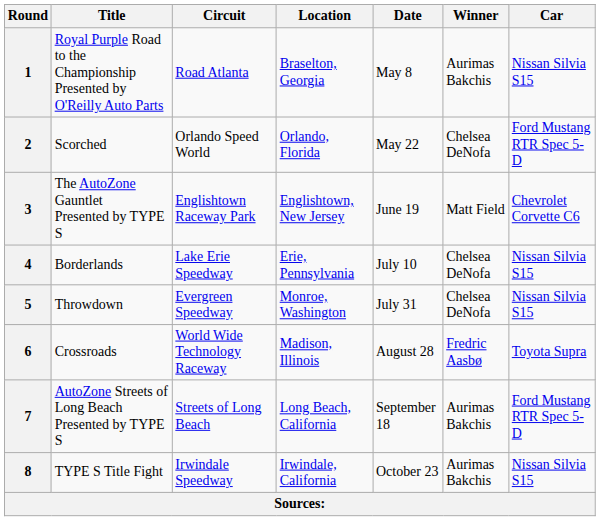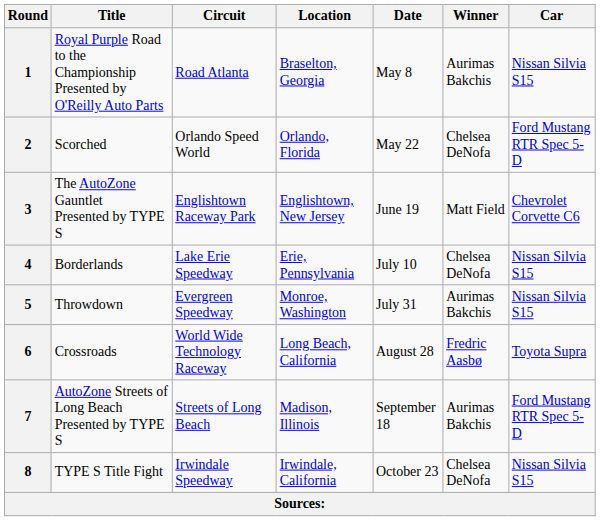 <table class="wikitable" style="font-size: 90%;">
 <tr>
 <th>Round</th>
 <th>Title</th>
 <th>Circuit</th>
 <th>Location</th>
 <th>Date</th>
 <th>Winner</th>
 <th>Car</th>
 </tr>
 <tr>
 <th>1</th>
 <td><a href='#'>Royal Purple</a> Road to the Championship<br>Presented by <a href='#'>O'Reilly Auto Parts</a></td>
 <td><a href='#'>Road Atlanta</a></td>
 <td><a href='#'>Braselton, Georgia</a></td>
 <td>May 8</td>
 <td> Aurimas Bakchis</td>
 <td> <a href='#'>Nissan Silvia S15</a></td>
 </tr>
 <tr>
 <th>2</th>
 <td>Scorched</td>
 <td>Orlando Speed World</td>
 <td><a href='#'>Orlando, Florida</a></td>
 <td>May 22</td>
 <td> Chelsea DeNofa</td>
 <td> <a href='#'>Ford Mustang RTR Spec 5-D</a></td>
 </tr>
 <tr>
 <th>3</th>
 <td>The <a href='#'>AutoZone</a> Gauntlet<br>Presented by TYPE S</td>
 <td><a href='#'>Englishtown Raceway Park</a></td>
 <td><a href='#'>Englishtown, New Jersey</a></td>
 <td>June 19</td>
 <td> Matt Field</td>
 <td> <a href='#'>Chevrolet Corvette C6</a></td>
 </tr>
 <tr>
 <th>4</th>
 <td>Borderlands</td>
 <td><a href='#'>Lake Erie Speedway</a></td>
 <td><a href='#'>Erie, Pennsylvania</a></td>
 <td>July 10</td>
 <td> Chelsea DeNofa</td>
 <td> <a href='#'>Nissan Silvia S15</a></td>
 </tr>
 <tr>
 <th>5</th>
 <td>Throwdown</td>
 <td><a href='#'>Evergreen Speedway</a></td>
 <td><a href='#'>Monroe, Washington</a></td>
 <td>July 31</td>
-<td> Chelsea DeNofa</td>
+<td> Aurimas Bakchis</td>
 <td> <a href='#'>Nissan Silvia S15</a></td>
 </tr>
 <tr>
 <th>6</th>
 <td>Crossroads</td>
 <td><a href='#'>World Wide Technology Raceway</a></td>
-<td><a href='#'>Madison, Illinois</a></td>
+<td><a href='#'>Long Beach, California</a></td>
 <td>August 28</td>
 <td> <a href='#'>Fredric Aasbø</a></td>
 <td> <a href='#'>Toyota Supra</a></td>
 </tr>
 <tr>
 <th>7</th>
 <td><a href='#'>AutoZone</a> Streets of Long Beach<br>Presented by TYPE S</td>
 <td><a href='#'>Streets of Long Beach</a></td>
-<td><a href='#'>Long Beach, California</a></td>
+<td><a href='#'>Madison, Illinois</a></td>
 <td>September 18</td>
 <td> Aurimas Bakchis</td>
 <td> <a href='#'>Ford Mustang RTR Spec 5-D</a></td>
 </tr>
 <tr>
 <th>8</th>
 <td>TYPE S Title Fight</td>
 <td><a href='#'>Irwindale Speedway</a></td>
 <td><a href='#'>Irwindale, California</a></td>
 <td>October 23</td>
-<td> Aurimas Bakchis</td>
+<td> Chelsea DeNofa</td>
 <td> <a href='#'>Nissan Silvia S15</a></td>
 </tr>
 <tr>
 <th colspan=7>Sources:</th>
 </tr>
 </table>
